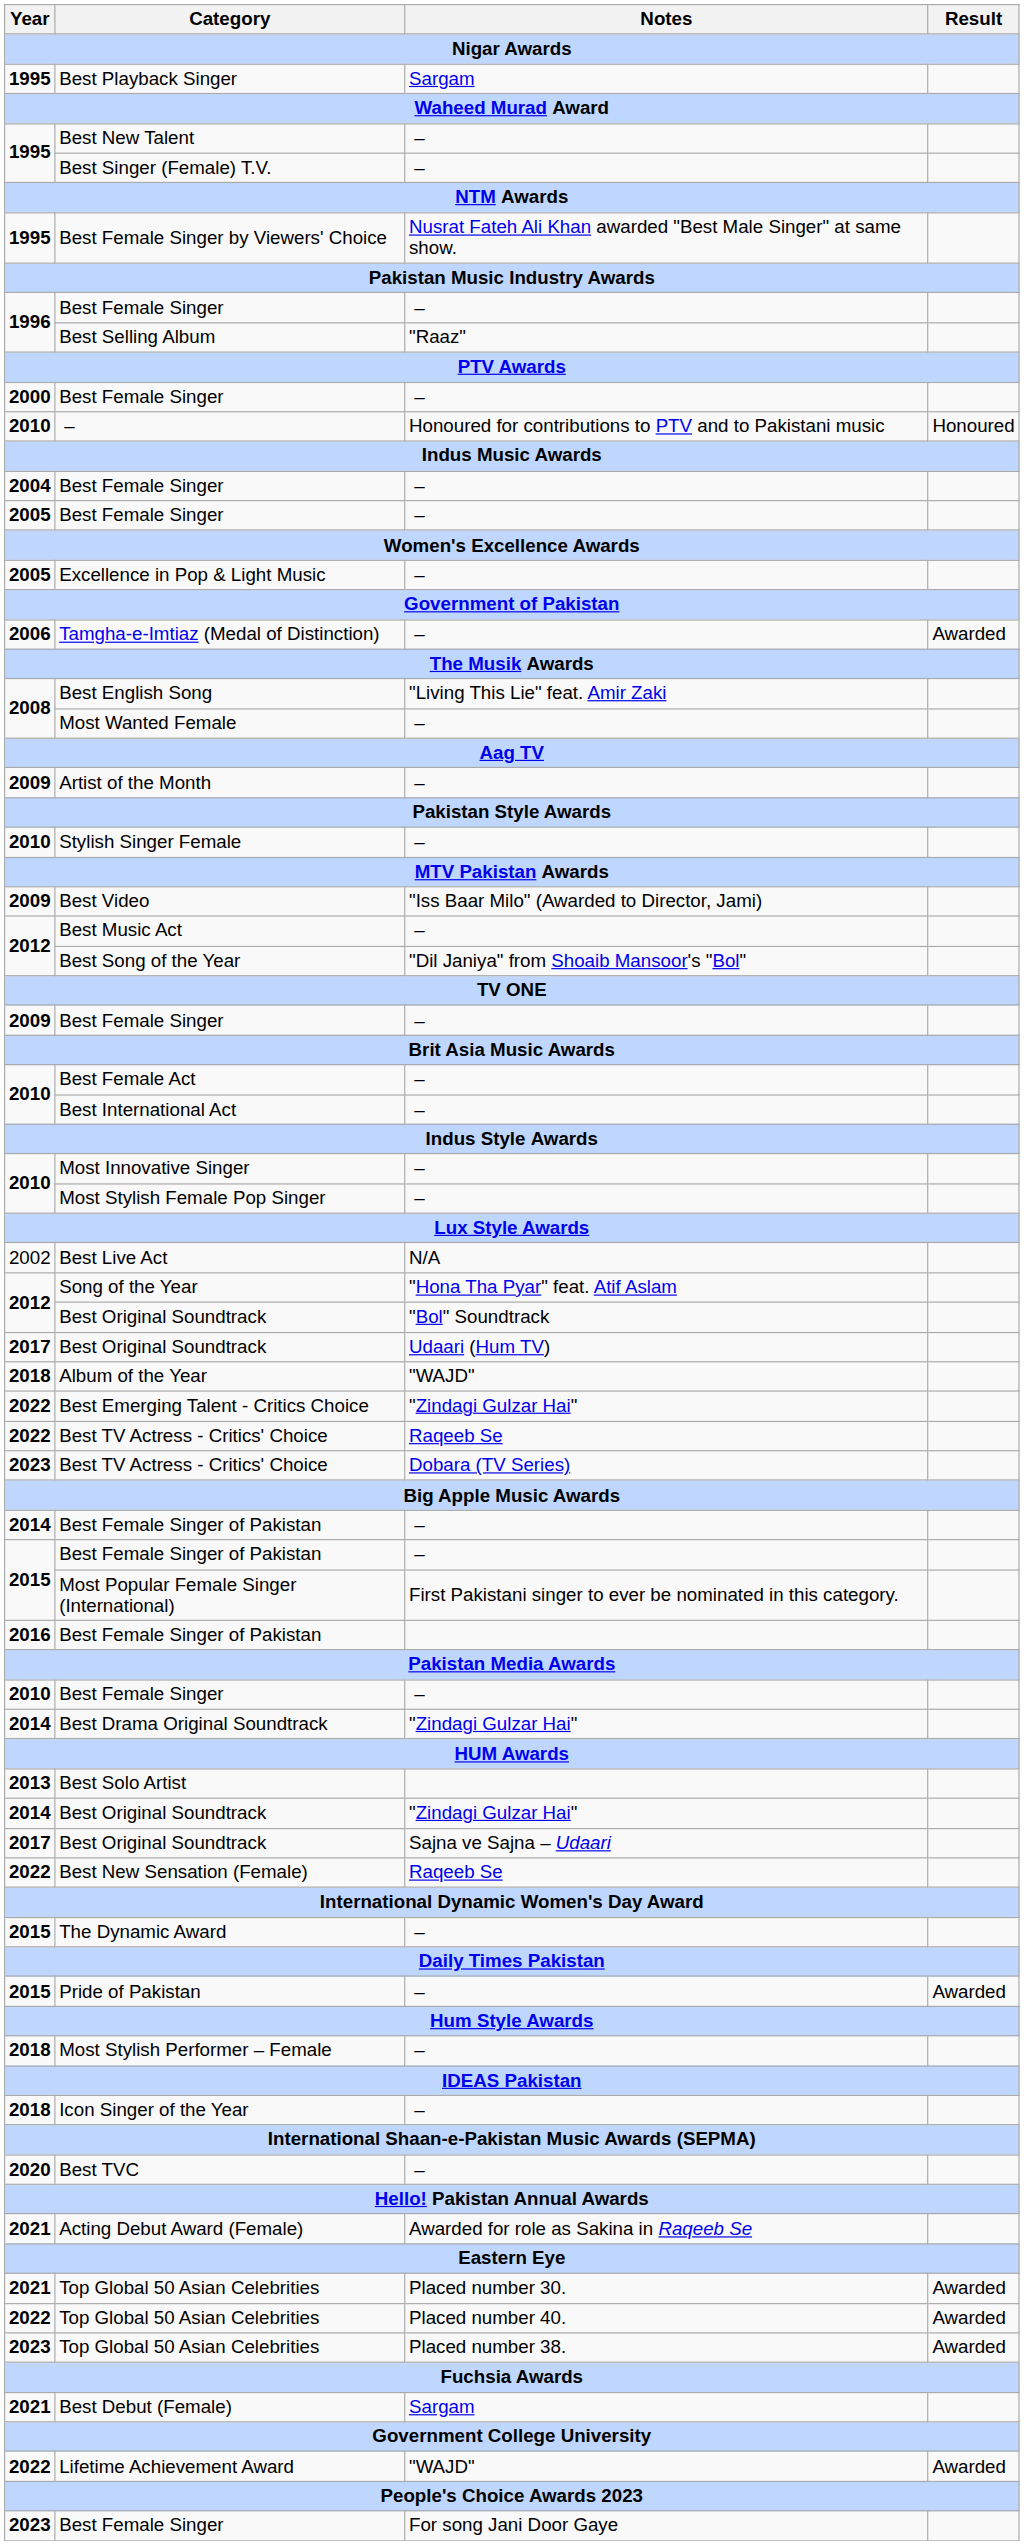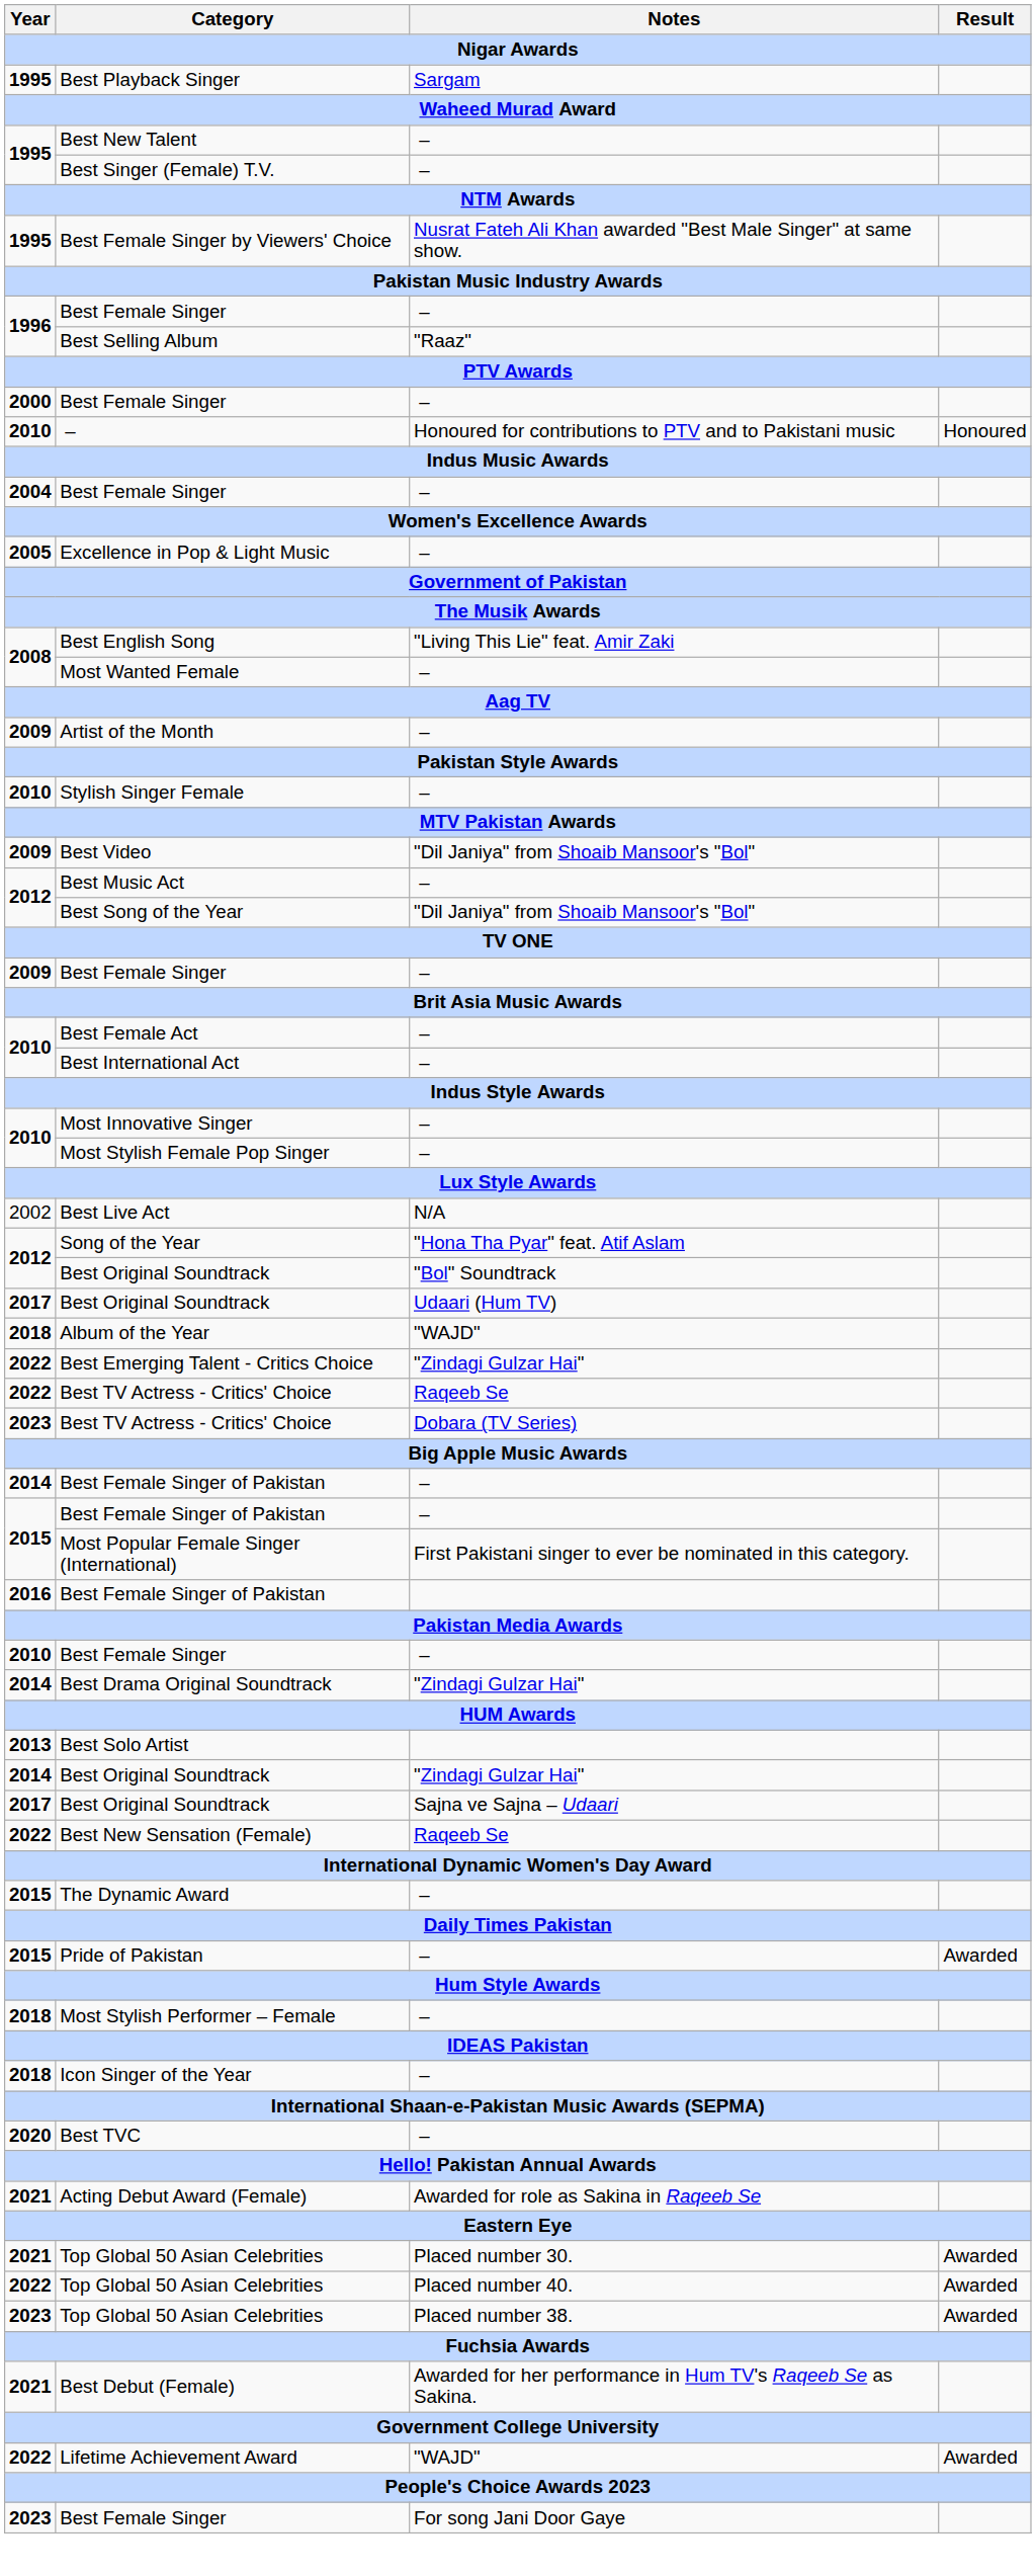 <table class="wikitable">
 <tr style="background:#ebf5ff;">
 <th><strong>Year</strong></th>
 <th>Category</th>
 <th>Notes</th>
 <th>Result</th>
 </tr>
 <tr style="background:#bfd7ff;">
 <td colspan="4" style="text-align:center;"><strong>Nigar Awards</strong></td>
 </tr>
 <tr>
 <td><strong>1995</strong></td>
 <td>Best Playback Singer</td>
 <td><a href='#'>Sargam</a></td>
 <td></td>
 </tr>
 <tr style="background:#bfd7ff;">
 <td colspan="4" style="text-align:center;"><strong><a href='#'>Waheed Murad</a></strong> <strong>Award</strong></td>
 </tr>
 <tr>
 <td rowspan="2"><strong>1995</strong></td>
 <td>Best New Talent</td>
 <td> –</td>
 <td></td>
 </tr>
 <tr>
 <td>Best Singer (Female) T.V.</td>
 <td> –</td>
 <td></td>
 </tr>
 <tr style="background:#bfd7ff;">
 <td colspan="4" style="text-align:center;"><a href='#'><strong>NTM</strong></a> <strong>Awards</strong></td>
 </tr>
 <tr>
 <td><strong>1995</strong></td>
 <td>Best Female Singer by Viewers' Choice</td>
 <td><a href='#'>Nusrat Fateh Ali Khan</a> awarded "Best Male Singer" at same show.</td>
 <td></td>
 </tr>
 <tr style="background:#bfd7ff;">
 <td colspan="4" style="text-align:center;"><strong>Pakistan Music Industry Awards</strong></td>
 </tr>
 <tr>
 <td rowspan="2"><strong>1996</strong></td>
 <td>Best Female Singer</td>
 <td> –</td>
 <td></td>
 </tr>
 <tr>
 <td>Best Selling Album</td>
 <td>"Raaz"</td>
 <td></td>
 </tr>
 <tr style="background:#bfd7ff;">
 <td colspan="4" style="text-align:center;"><strong><a href='#'>PTV Awards</a></strong></td>
 </tr>
 <tr>
 <td><strong>2000</strong></td>
 <td>Best Female Singer</td>
 <td> –</td>
 <td></td>
 </tr>
 <tr>
 <td><strong>2010</strong></td>
 <td> –</td>
 <td>Honoured for contributions to <a href='#'>PTV</a> and to Pakistani music</td>
 <td>Honoured</td>
 </tr>
 <tr style="background:#bfd7ff;">
 <td colspan="4" style="text-align:center;"><strong>Indus Music Awards</strong></td>
 </tr>
 <tr>
 <td><strong>2004</strong></td>
 <td>Best Female Singer</td>
 <td> –</td>
 <td></td>
 </tr>
-<tr>
-<td><strong>2005</strong></td>
-<td>Best Female Singer</td>
-<td> –</td>
-<td></td>
-</tr>
 <tr style="background:#bfd7ff;">
 <td colspan="4" style="text-align:center;"><strong>Women's Excellence Awards</strong></td>
 </tr>
 <tr>
 <td><strong>2005</strong></td>
 <td>Excellence in Pop & Light Music</td>
 <td> –</td>
 <td></td>
 </tr>
 <tr style="background:#bfd7ff;">
 <td colspan="4" style="text-align:center;"><strong><a href='#'>Government of Pakistan</a></strong></td>
-</tr>
-<tr>
-<td><strong>2006</strong></td>
-<td><a href='#'>Tamgha-e-Imtiaz</a> (Medal of Distinction)</td>
-<td> –</td>
-<td>Awarded</td>
 </tr>
 <tr style="background:#bfd7ff;">
 <td colspan="4" style="text-align:center;"><strong><a href='#'>The Musik</a></strong> <strong>Awards</strong></td>
 </tr>
 <tr>
 <td rowspan="2"><strong>2008</strong></td>
 <td>Best English Song</td>
 <td>"Living This Lie" feat. <a href='#'>Amir Zaki</a></td>
 <td></td>
 </tr>
 <tr>
 <td>Most Wanted Female</td>
 <td> –</td>
 <td></td>
 </tr>
 <tr style="background:#bfd7ff;">
 <td colspan="4" style="text-align:center;"><strong><a href='#'>Aag TV</a></strong></td>
 </tr>
 <tr>
 <td><strong>2009</strong></td>
 <td>Artist of the Month</td>
 <td> –</td>
 <td></td>
 </tr>
 <tr style="background:#bfd7ff;">
 <td colspan="4" style="text-align:center;"><strong>Pakistan Style Awards</strong></td>
 </tr>
 <tr>
 <td><strong>2010</strong></td>
 <td>Stylish Singer Female</td>
 <td> –</td>
 <td></td>
 </tr>
 <tr style="background:#bfd7ff;">
 <td colspan="4" style="text-align:center;"><strong><a href='#'>MTV Pakistan</a></strong> <strong>Awards</strong></td>
 </tr>
 <tr>
 <td><strong>2009</strong></td>
 <td>Best Video</td>
-<td>"Iss Baar Milo" (Awarded to Director, Jami)</td>
+<td>"Dil Janiya" from <a href='#'>Shoaib Mansoor</a>'s "<a href='#'>Bol</a>"</td>
 <td></td>
 </tr>
 <tr>
 <td rowspan="2"><strong>2012</strong></td>
 <td>Best Music Act</td>
 <td> –</td>
 <td></td>
 </tr>
 <tr>
 <td>Best Song of the Year</td>
 <td>"Dil Janiya" from <a href='#'>Shoaib Mansoor</a>'s "<a href='#'>Bol</a>"</td>
 <td></td>
 </tr>
 <tr style="background:#bfd7ff;">
 <td colspan="4" style="text-align:center;"><strong>TV ONE</strong></td>
 </tr>
 <tr>
 <td><strong>2009</strong></td>
 <td>Best Female Singer</td>
 <td> –</td>
 <td></td>
 </tr>
 <tr style="background:#bfd7ff;">
 <td colspan="4" style="text-align:center;"><strong>Brit Asia Music Awards</strong></td>
 </tr>
 <tr>
 <td rowspan="2"><strong>2010</strong></td>
 <td>Best Female Act</td>
 <td> –</td>
 <td></td>
 </tr>
 <tr>
 <td>Best International Act</td>
 <td> –</td>
 <td></td>
 </tr>
 <tr style="background:#bfd7ff;">
 <td colspan="4" style="text-align:center;"><strong>Indus Style</strong> <strong>Awards</strong></td>
 </tr>
 <tr>
 <td rowspan="2"><strong>2010</strong></td>
 <td>Most Innovative Singer</td>
 <td> –</td>
 <td></td>
 </tr>
 <tr>
 <td>Most Stylish Female Pop Singer</td>
 <td> –</td>
 <td></td>
 </tr>
 <tr style="background:#bfd7ff;">
 <td colspan="4" style="text-align:center;"><strong><a href='#'>Lux Style Awards</a></strong></td>
 </tr>
 <tr>
 <td>2002</td>
 <td>Best Live Act</td>
 <td>N/A</td>
 <td></td>
 </tr>
 <tr>
 <td rowspan="2"><strong>2012</strong></td>
 <td>Song of the Year</td>
 <td>"<a href='#'>Hona Tha Pyar</a>" feat. <a href='#'>Atif Aslam</a></td>
 <td></td>
 </tr>
 <tr>
 <td>Best Original Soundtrack</td>
 <td>"<a href='#'>Bol</a>" Soundtrack</td>
 <td></td>
 </tr>
 <tr>
 <td><strong>2017</strong></td>
 <td>Best Original Soundtrack</td>
 <td><a href='#'>Udaari</a> (<a href='#'>Hum TV</a>)</td>
 <td></td>
 </tr>
 <tr>
 <td><strong>2018</strong></td>
 <td>Album of the Year</td>
 <td>"WAJD"</td>
 <td></td>
 </tr>
 <tr>
 <td><strong>2022</strong></td>
 <td>Best Emerging Talent - Critics Choice</td>
 <td>"<a href='#'>Zindagi Gulzar Hai</a>"</td>
 <td></td>
 </tr>
 <tr>
 <td><strong>2022</strong></td>
 <td>Best TV Actress - Critics' Choice</td>
 <td><a href='#'>Raqeeb Se</a></td>
 <td></td>
 </tr>
 <tr>
 <td><strong>2023</strong></td>
 <td>Best TV Actress - Critics' Choice</td>
 <td><a href='#'>Dobara (TV Series)</a></td>
 <td></td>
 </tr>
 <tr style="background:#bfd7ff;">
 <td colspan="4" style="text-align:center;"><strong>Big Apple Music Awards</strong></td>
 </tr>
 <tr>
 <td><strong>2014</strong></td>
 <td>Best Female Singer of Pakistan</td>
 <td> –</td>
 <td></td>
 </tr>
 <tr>
 <td rowspan="2"><strong>2015</strong></td>
 <td>Best Female Singer of Pakistan</td>
 <td> –</td>
 <td></td>
 </tr>
 <tr>
 <td>Most Popular Female Singer (International)</td>
 <td>First Pakistani singer to ever be nominated in this category.</td>
 <td></td>
 </tr>
 <tr>
 <td><strong>2016</strong></td>
 <td>Best Female Singer of Pakistan</td>
 <td></td>
 <td></td>
 </tr>
 <tr style="background:#bfd7ff;">
 <td colspan="4" style="text-align:center;"><strong><a href='#'>Pakistan Media Awards</a></strong></td>
 </tr>
 <tr>
 <td><strong>2010</strong></td>
 <td>Best Female Singer</td>
 <td> –</td>
 <td></td>
 </tr>
 <tr>
 <td><strong>2014</strong></td>
 <td>Best Drama Original Soundtrack</td>
 <td>"<a href='#'>Zindagi Gulzar Hai</a>"</td>
 <td></td>
 </tr>
 <tr style="background:#bfd7ff;">
 <td colspan="4" style="text-align:center;"><a href='#'><strong>HUM Awards</strong></a></td>
 </tr>
 <tr>
 <td><strong>2013</strong></td>
 <td>Best Solo Artist</td>
 <td></td>
 <td></td>
 </tr>
 <tr>
 <td><strong>2014</strong></td>
 <td>Best Original Soundtrack</td>
 <td>"<a href='#'>Zindagi Gulzar Hai</a>"</td>
 <td></td>
 </tr>
 <tr>
 <td><strong>2017</strong></td>
 <td>Best Original Soundtrack</td>
 <td>Sajna ve Sajna – <em><a href='#'>Udaari</a></em></td>
 <td></td>
 </tr>
 <tr>
 <td><strong>2022</strong></td>
 <td>Best New Sensation (Female)</td>
 <td><a href='#'>Raqeeb Se</a></td>
 <td></td>
 </tr>
 <tr style="background:#bfd7ff;">
 <td colspan="4" style="text-align:center;"><strong>International Dynamic Women's Day Award</strong></td>
 </tr>
 <tr>
 <td><strong>2015</strong></td>
 <td>The Dynamic Award</td>
 <td> –</td>
 <td></td>
 </tr>
 <tr style="background:#bfd7ff;">
 <td colspan="4" style="text-align:center;"><a href='#'><strong>Daily Times Pakistan</strong></a></td>
 </tr>
 <tr>
 <td><strong>2015</strong></td>
 <td>Pride of Pakistan</td>
 <td> –</td>
 <td>Awarded</td>
 </tr>
 <tr style="background:#bfd7ff;">
 <td colspan="4" style="text-align:center;"><strong><a href='#'>Hum Style Awards</a></strong></td>
 </tr>
 <tr>
 <td><strong>2018</strong></td>
 <td>Most Stylish Performer – Female</td>
 <td> –</td>
 <td></td>
 </tr>
 <tr style="background:#bfd7ff;">
 <td colspan="4" style="text-align:center;"><strong><a href='#'>IDEAS Pakistan</a></strong></td>
 </tr>
 <tr>
 <td><strong>2018</strong></td>
 <td>Icon Singer of the Year</td>
 <td> –</td>
 <td></td>
 </tr>
 <tr style="background:#bfd7ff;">
 <td colspan="4" style="text-align:center;"><strong>International Shaan-e-Pakistan Music Awards (SEPMA)</strong></td>
 </tr>
 <tr>
 <td><strong>2020</strong></td>
 <td>Best TVC</td>
 <td> –</td>
 <td></td>
 </tr>
 <tr style="background:#bfd7ff;">
 <td colspan="4" style="text-align:center;"><strong><a href='#'>Hello!</a> Pakistan Annual Awards</strong></td>
 </tr>
 <tr>
 <td><strong>2021</strong></td>
 <td>Acting Debut Award (Female) </td>
 <td>Awarded for role as Sakina in <em><a href='#'>Raqeeb Se</a></em></td>
 <td></td>
 </tr>
 <tr style="background:#bfd7ff;">
 <td colspan="4" style="text-align:center;"><strong>Eastern Eye</strong></td>
 </tr>
 <tr>
 <td><strong>2021</strong></td>
 <td>Top Global 50 Asian Celebrities </td>
 <td>Placed number 30.</td>
 <td>Awarded</td>
 </tr>
 <tr>
 <td><strong>2022</strong></td>
 <td>Top Global 50 Asian Celebrities </td>
 <td>Placed number 40.</td>
 <td>Awarded</td>
 </tr>
 <tr>
 <td><strong>2023</strong></td>
 <td>Top Global 50 Asian Celebrities </td>
 <td>Placed number 38.</td>
 <td>Awarded</td>
 </tr>
 <tr style="background:#bfd7ff;">
 <td colspan="4" style="text-align:center;"><strong>Fuchsia Awards</strong></td>
 </tr>
 <tr>
 <td><strong>2021</strong></td>
 <td>Best Debut (Female) </td>
-<td><a href='#'>Sargam</a></td>
+<td>Awarded for her performance in <a href='#'>Hum TV</a>'s <em><a href='#'>Raqeeb Se</a></em> as Sakina.</td>
 <td></td>
 </tr>
 <tr style="background:#bfd7ff;">
 <td colspan="4" style="text-align:center;"><strong>Government College University</strong></td>
 </tr>
 <tr>
 <td><strong>2022</strong></td>
 <td>Lifetime Achievement Award </td>
 <td>"WAJD"</td>
 <td>Awarded</td>
 </tr>
 <tr style="background:#bfd7ff;">
 <td colspan="4" style="text-align:center;"><strong>People's Choice Awards 2023</strong></td>
 </tr>
 <tr>
 <td><strong>2023</strong></td>
 <td>Best Female Singer</td>
 <td>For song Jani Door Gaye</td>
 <td></td>
 </tr>
 <tr>
 </tr>
 </table>
